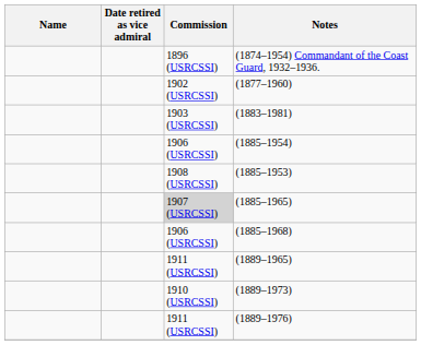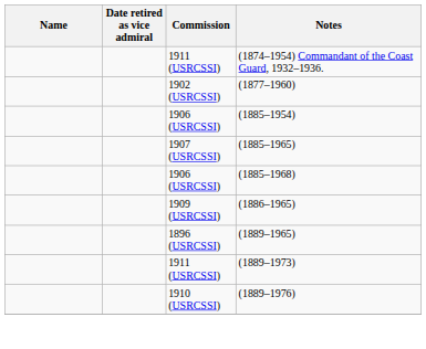 <table class="wikitable sortable">
 <tr>
 <th width = 135>Name</th>
 <th width = 85>Date retired as vice admiral </th>
 <th width = 95>Commission </th>
 <th class="unsortable">Notes</th>
 </tr>
 <tr valign=top>
 <td></td>
 <td align="right">  </td>
-<td>1896 (<a href='#'>USRCSSI</a>)</td>
+<td>1911 (<a href='#'>USRCSSI</a>)</td>
 <td>(1874–1954) <a href='#'>Commandant of the Coast Guard</a>, 1932–1936.</td>
 </tr>
 <tr valign=top>
 <td></td>
 <td align="right">  </td>
 <td>1902 (<a href='#'>USRCSSI</a>)</td>
 <td>(1877–1960)</td>
 </tr>
 <tr valign=top>
 <td></td>
 <td align="right">  </td>
-<td>1903 (<a href='#'>USRCSSI</a>)</td>
-<td>(1883–1981)</td>
-</tr>
-<tr valign=top>
-<td></td>
-<td align="right">  </td>
 <td>1906 (<a href='#'>USRCSSI</a>)</td>
 <td>(1885–1954)</td>
 </tr>
 <tr valign=top>
 <td></td>
 <td align="right">  </td>
-<td>1908 (<a href='#'>USRCSSI</a>)</td>
-<td>(1885–1953)</td>
-</tr>
-<tr valign=top>
-<td></td>
-<td align="right">  </td>
-<td style="background: lightgrey;">1907 (<a href='#'>USRCSSI</a>)</td>
+<td>1907 (<a href='#'>USRCSSI</a>)</td>
 <td>(1885–1965)</td>
 </tr>
 <tr valign=top>
 <td></td>
 <td align="right">  </td>
 <td>1906 (<a href='#'>USRCSSI</a>)</td>
 <td>(1885–1968)</td>
 </tr>
 <tr valign=top>
 <td></td>
 <td align="right">  </td>
-<td>1911 (<a href='#'>USRCSSI</a>)</td>
+<td>1909 (<a href='#'>USRCSSI</a>)</td>
+<td>(1886–1965)</td>
+</tr>
+<tr valign=top>
+<td></td>
+<td align="right">  </td>
+<td>1896 (<a href='#'>USRCSSI</a>)</td>
 <td>(1889–1965)</td>
 </tr>
 <tr valign=top>
 <td></td>
 <td align="right">  </td>
-<td>1910 (<a href='#'>USRCSSI</a>)</td>
+<td>1911 (<a href='#'>USRCSSI</a>)</td>
 <td>(1889–1973)</td>
 </tr>
 <tr valign=top>
 <td></td>
 <td align="right">  </td>
-<td>1911 (<a href='#'>USRCSSI</a>)</td>
+<td>1910 (<a href='#'>USRCSSI</a>)</td>
 <td>(1889–1976)</td>
 </tr>
 <tr>
 </tr>
 </table>
